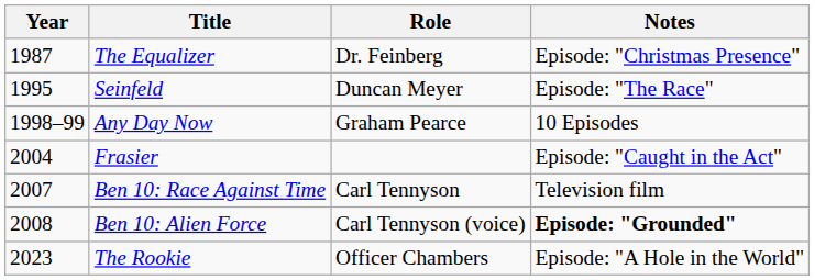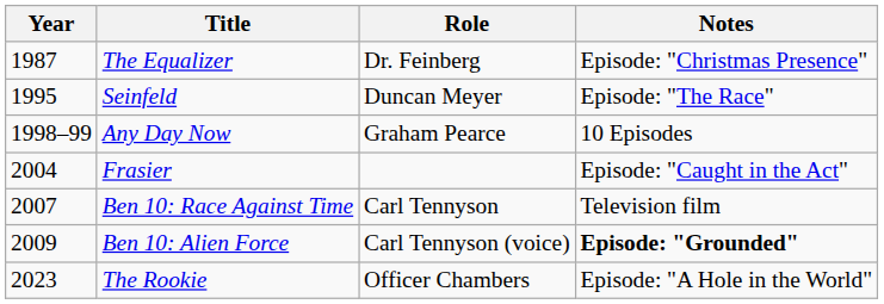 <table class="wikitable sortable">
 <tr>
 <th>Year</th>
 <th>Title</th>
 <th>Role</th>
 <th>Notes</th>
 </tr>
 <tr>
 <td>1987</td>
 <td><em><a href='#'>The Equalizer</a></em></td>
 <td>Dr. Feinberg</td>
 <td>Episode: "<a href='#'>Christmas Presence</a>"</td>
 </tr>
 <tr>
 <td>1995</td>
 <td><em><a href='#'>Seinfeld</a></em></td>
 <td>Duncan Meyer</td>
 <td>Episode: "<a href='#'>The Race</a>"</td>
 </tr>
 <tr>
 <td>1998–99</td>
 <td><em><a href='#'>Any Day Now</a></em></td>
 <td>Graham Pearce</td>
 <td>10 Episodes </td>
 </tr>
 <tr>
 <td>2004</td>
 <td><em><a href='#'>Frasier</a></em></td>
 <td Donald></td>
 <td>Episode: "<a href='#'>Caught in the Act</a>"</td>
 </tr>
 <tr>
 <td>2007</td>
 <td><em><a href='#'>Ben 10: Race Against Time</a></em></td>
 <td>Carl Tennyson</td>
 <td>Television film</td>
 </tr>
 <tr>
-<td>2008</td>
+<td>2009</td>
 <td><em><a href='#'>Ben 10: Alien Force</a></em></td>
 <td>Carl Tennyson (voice)</td>
 <td><strong>Episode: "Grounded"</strong></td>
 </tr>
 <tr>
 <td>2023</td>
 <td><em><a href='#'>The Rookie</a></em></td>
 <td>Officer Chambers</td>
 <td>Episode: "A Hole in the World"</td>
 </tr>
 </table>
